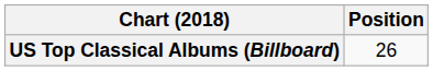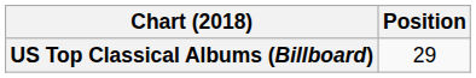 <table class="wikitable plainrowheaders" style="text-align:center">
 <tr>
 <th scope="col">Chart (2018)</th>
 <th scope="col">Position</th>
 </tr>
 <tr>
 <th scope="row">US Top Classical Albums (<em>Billboard</em>)</th>
-<td>26</td>
+<td>29</td>
 </tr>
 </table>
